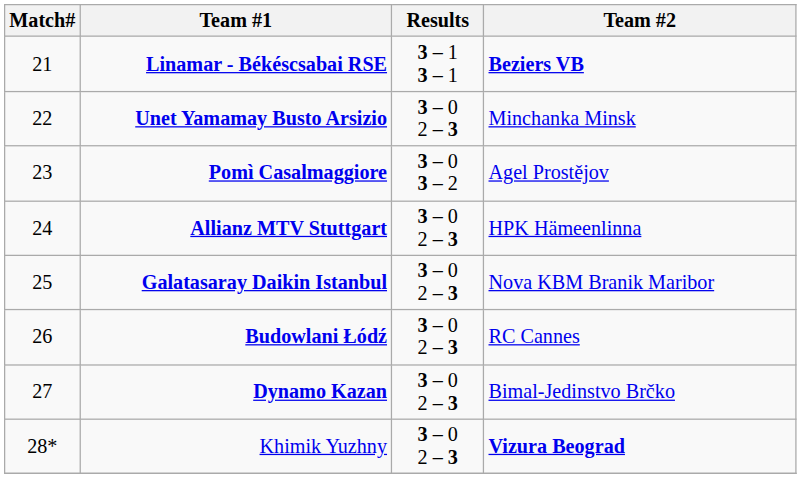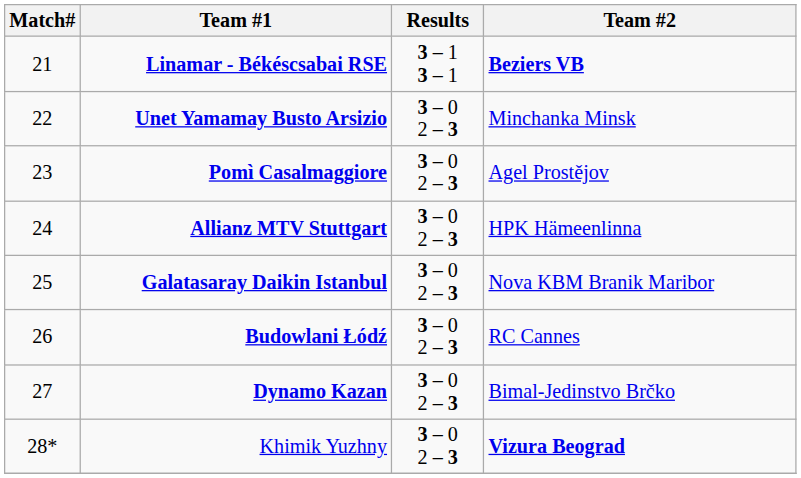 <table class="wikitable" style="border-collapse: collapse;">
 <tr>
 <th>Match#</th>
 <th align="right" width="240">Team #1</th>
 <th>  Results  </th>
 <th align="left" width="240">Team #2</th>
 </tr>
 <tr>
 <td align="center">21</td>
 <td align="right"><strong><a href='#'>Linamar - Békéscsabai RSE</a></strong> </td>
 <td align="center"><strong>3</strong> – 1 <br> <strong>3</strong> – 1</td>
 <td><strong> <a href='#'>Beziers VB</a></strong></td>
 </tr>
 <tr>
 <td align="center">22</td>
 <td align="right"><strong><a href='#'>Unet Yamamay Busto Arsizio</a></strong> </td>
 <td align="center"><strong>3</strong> – 0 <br> 2 – <strong>3</strong></td>
 <td> <a href='#'>Minchanka Minsk</a></td>
 </tr>
 <tr>
 <td align="center">23</td>
 <td align="right"><strong><a href='#'>Pomì Casalmaggiore</a></strong> </td>
-<td align="center"><strong>3</strong> – 0 <br> <strong>3</strong> – 2</td>
+<td align="center"><strong>3</strong> – 0 <br> 2 – <strong>3</strong></td>
 <td> <a href='#'>Agel Prostějov</a></td>
 </tr>
 <tr>
 <td align="center">24</td>
 <td align="right"><strong><a href='#'>Allianz MTV Stuttgart</a></strong> </td>
 <td align="center"><strong>3</strong> – 0 <br> 2 – <strong>3</strong></td>
 <td> <a href='#'>HPK Hämeenlinna</a></td>
 </tr>
 <tr>
 <td align="center">25</td>
 <td align="right"><strong><a href='#'>Galatasaray Daikin Istanbul</a></strong> </td>
 <td align="center"><strong>3</strong> – 0 <br> 2 – <strong>3</strong></td>
 <td> <a href='#'>Nova KBM Branik Maribor</a></td>
 </tr>
 <tr>
 <td align="center">26</td>
 <td align="right"><strong><a href='#'>Budowlani Łódź</a></strong> </td>
 <td align="center"><strong>3</strong> – 0 <br> 2 – <strong>3</strong></td>
 <td> <a href='#'>RC Cannes</a></td>
 </tr>
 <tr>
 <td align="center">27</td>
 <td align="right"><strong><a href='#'>Dynamo Kazan</a></strong> </td>
 <td align="center"><strong>3</strong> – 0 <br> 2 – <strong>3</strong></td>
 <td> <a href='#'>Bimal-Jedinstvo Brčko</a></td>
 </tr>
 <tr>
 <td align="center">28*</td>
 <td align="right"><a href='#'>Khimik Yuzhny</a> </td>
 <td align="center"><strong>3</strong> – 0 <br> 2 – <strong>3</strong></td>
 <td> <strong><a href='#'>Vizura Beograd</a></strong></td>
 </tr>
 <tr>
 </tr>
 </table>
